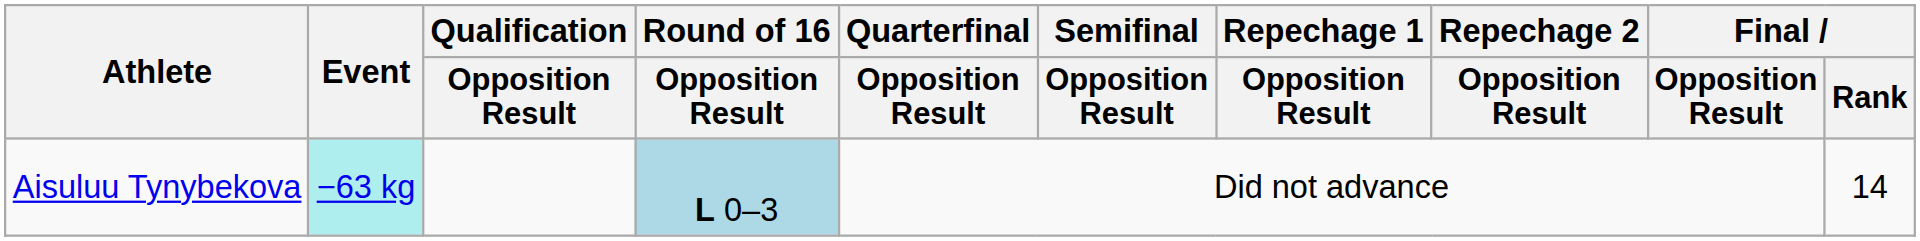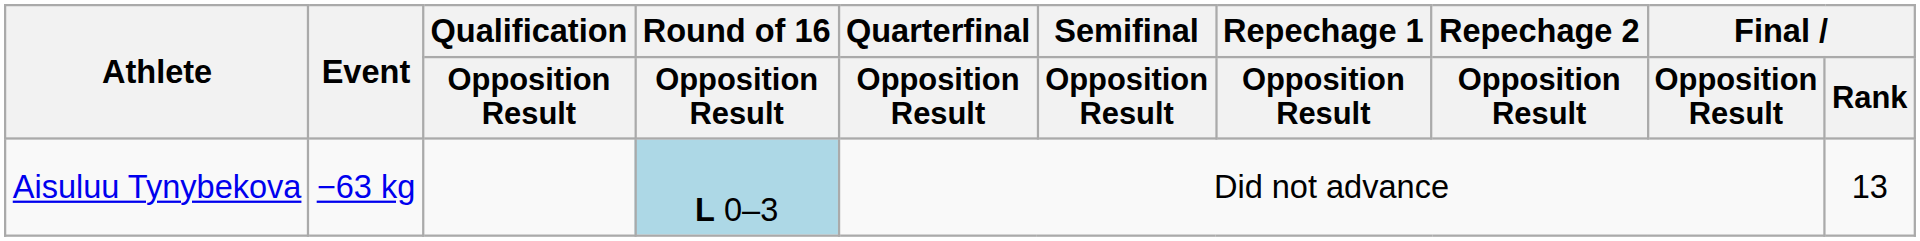 <table class="wikitable" style="font-size:90%">
 <tr>
 <th rowspan="2">Athlete</th>
 <th rowspan="2">Event</th>
 <th>Qualification</th>
 <th>Round of 16</th>
 <th>Quarterfinal</th>
 <th>Semifinal</th>
 <th>Repechage 1</th>
 <th>Repechage 2</th>
 <th colspan=2>Final / </th>
 </tr>
 <tr style="font-size: 95%">
 <th>Opposition<br>Result</th>
 <th>Opposition<br>Result</th>
 <th>Opposition<br>Result</th>
 <th>Opposition<br>Result</th>
 <th>Opposition<br>Result</th>
 <th>Opposition<br>Result</th>
 <th>Opposition<br>Result</th>
 <th>Rank</th>
 </tr>
 <tr align=center>
 <td align=left><a href='#'>Aisuluu Tynybekova</a></td>
-<td align=left style="background: paleturquoise;"><a href='#'>−63 kg</a></td>
+<td align=left><a href='#'>−63 kg</a></td>
 <td></td>
 <td style="background: lightblue;"><br><strong>L</strong> 0–3 <sup> </sup></td>
 <td colspan=5>Did not advance</td>
-<td>14</td>
+<td>13</td>
 </tr>
 </table>
